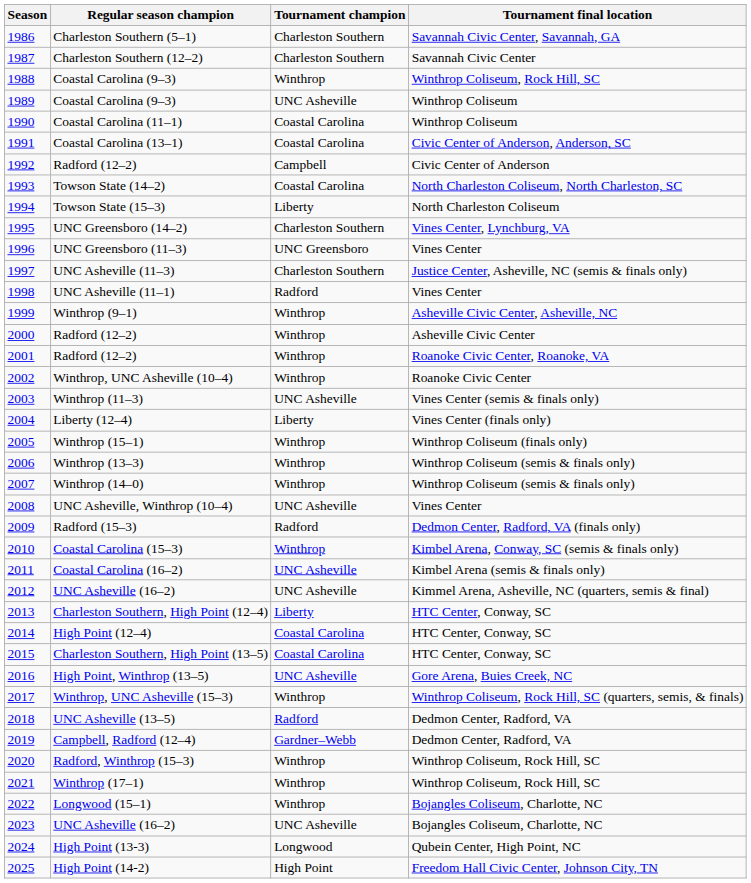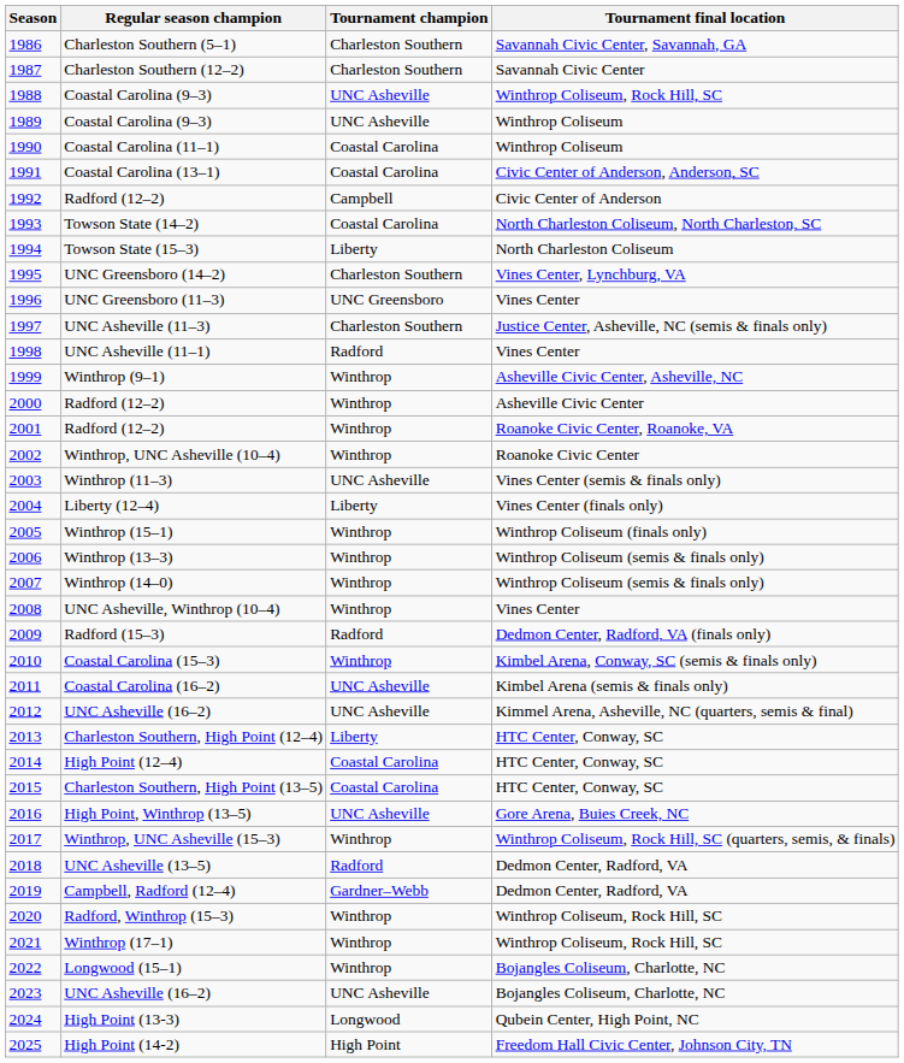 <table class="wikitable">
 <tr>
 <th>Season</th>
 <th>Regular season champion</th>
 <th>Tournament champion</th>
 <th>Tournament final location</th>
 </tr>
 <tr>
 <td><a href='#'>1986</a></td>
 <td>Charleston Southern (5–1)</td>
 <td>Charleston Southern</td>
 <td><a href='#'>Savannah Civic Center</a>, <a href='#'>Savannah, GA</a></td>
 </tr>
 <tr>
 <td><a href='#'>1987</a></td>
 <td>Charleston Southern (12–2)</td>
 <td>Charleston Southern</td>
 <td>Savannah Civic Center</td>
 </tr>
 <tr>
 <td><a href='#'>1988</a></td>
 <td>Coastal Carolina (9–3)</td>
-<td>Winthrop</td>
+<td><a href='#'>UNC Asheville</a></td>
 <td><a href='#'>Winthrop Coliseum</a>, <a href='#'>Rock Hill, SC</a></td>
 </tr>
 <tr>
 <td><a href='#'>1989</a></td>
 <td>Coastal Carolina (9–3)</td>
 <td>UNC Asheville</td>
 <td>Winthrop Coliseum</td>
 </tr>
 <tr>
 <td><a href='#'>1990</a></td>
 <td>Coastal Carolina (11–1)</td>
 <td>Coastal Carolina</td>
 <td>Winthrop Coliseum</td>
 </tr>
 <tr>
 <td><a href='#'>1991</a></td>
 <td>Coastal Carolina (13–1)</td>
 <td>Coastal Carolina</td>
 <td><a href='#'>Civic Center of Anderson</a>, <a href='#'>Anderson, SC</a></td>
 </tr>
 <tr>
 <td><a href='#'>1992</a></td>
 <td>Radford (12–2)</td>
 <td>Campbell</td>
 <td>Civic Center of Anderson</td>
 </tr>
 <tr>
 <td><a href='#'>1993</a></td>
 <td>Towson State (14–2)</td>
 <td>Coastal Carolina</td>
 <td><a href='#'>North Charleston Coliseum</a>, <a href='#'>North Charleston, SC</a></td>
 </tr>
 <tr>
 <td><a href='#'>1994</a></td>
 <td>Towson State (15–3)</td>
 <td>Liberty</td>
 <td>North Charleston Coliseum</td>
 </tr>
 <tr>
 <td><a href='#'>1995</a></td>
 <td>UNC Greensboro (14–2)</td>
 <td>Charleston Southern</td>
 <td><a href='#'>Vines Center</a>, <a href='#'>Lynchburg, VA</a></td>
 </tr>
 <tr>
 <td><a href='#'>1996</a></td>
 <td>UNC Greensboro (11–3)</td>
 <td>UNC Greensboro</td>
 <td>Vines Center</td>
 </tr>
 <tr>
 <td><a href='#'>1997</a></td>
 <td>UNC Asheville (11–3)</td>
 <td>Charleston Southern</td>
 <td><a href='#'>Justice Center</a>, Asheville, NC (semis & finals only)</td>
 </tr>
 <tr>
 <td><a href='#'>1998</a></td>
 <td>UNC Asheville (11–1)</td>
 <td>Radford</td>
 <td>Vines Center</td>
 </tr>
 <tr>
 <td><a href='#'>1999</a></td>
 <td>Winthrop (9–1)</td>
 <td>Winthrop</td>
 <td><a href='#'>Asheville Civic Center</a>, <a href='#'>Asheville, NC</a></td>
 </tr>
 <tr>
 <td><a href='#'>2000</a></td>
 <td>Radford (12–2)</td>
 <td>Winthrop</td>
 <td>Asheville Civic Center</td>
 </tr>
 <tr>
 <td><a href='#'>2001</a></td>
 <td>Radford (12–2)</td>
 <td>Winthrop</td>
 <td><a href='#'>Roanoke Civic Center</a>, <a href='#'>Roanoke, VA</a></td>
 </tr>
 <tr>
 <td><a href='#'>2002</a></td>
 <td>Winthrop, UNC Asheville (10–4)</td>
 <td>Winthrop</td>
 <td>Roanoke Civic Center</td>
 </tr>
 <tr>
 <td><a href='#'>2003</a></td>
 <td>Winthrop (11–3)</td>
 <td>UNC Asheville</td>
 <td>Vines Center (semis & finals only)</td>
 </tr>
 <tr>
 <td><a href='#'>2004</a></td>
 <td>Liberty (12–4)</td>
 <td>Liberty</td>
 <td>Vines Center (finals only)</td>
 </tr>
 <tr>
 <td><a href='#'>2005</a></td>
 <td>Winthrop (15–1)</td>
 <td>Winthrop</td>
 <td>Winthrop Coliseum (finals only)</td>
 </tr>
 <tr>
 <td><a href='#'>2006</a></td>
 <td>Winthrop (13–3)</td>
 <td>Winthrop</td>
 <td>Winthrop Coliseum (semis & finals only)</td>
 </tr>
 <tr>
 <td><a href='#'>2007</a></td>
 <td>Winthrop (14–0)</td>
 <td>Winthrop</td>
 <td>Winthrop Coliseum (semis & finals only)</td>
 </tr>
 <tr>
 <td><a href='#'>2008</a></td>
 <td>UNC Asheville, Winthrop (10–4)</td>
-<td>UNC Asheville</td>
+<td>Winthrop</td>
 <td>Vines Center</td>
 </tr>
 <tr>
 <td><a href='#'>2009</a></td>
 <td>Radford (15–3)</td>
 <td>Radford</td>
 <td><a href='#'>Dedmon Center</a>, <a href='#'>Radford, VA</a> (finals only)</td>
 </tr>
 <tr>
 <td><a href='#'>2010</a></td>
 <td><a href='#'>Coastal Carolina</a> (15–3)</td>
 <td><a href='#'>Winthrop</a></td>
 <td><a href='#'>Kimbel Arena</a>, <a href='#'>Conway, SC</a> (semis & finals only)</td>
 </tr>
 <tr>
 <td><a href='#'>2011</a></td>
 <td><a href='#'>Coastal Carolina</a> (16–2)</td>
 <td><a href='#'>UNC Asheville</a></td>
 <td>Kimbel Arena (semis & finals only)</td>
 </tr>
 <tr>
 <td><a href='#'>2012</a></td>
 <td><a href='#'>UNC Asheville</a> (16–2)</td>
 <td>UNC Asheville</td>
 <td>Kimmel Arena, Asheville, NC (quarters, semis & final)</td>
 </tr>
 <tr>
 <td><a href='#'>2013</a></td>
 <td><a href='#'>Charleston Southern</a>, <a href='#'>High Point</a> (12–4)</td>
 <td><a href='#'>Liberty</a></td>
 <td><a href='#'>HTC Center</a>, Conway, SC</td>
 </tr>
 <tr>
 <td><a href='#'>2014</a></td>
 <td><a href='#'>High Point</a> (12–4)</td>
 <td><a href='#'>Coastal Carolina</a></td>
 <td>HTC Center, Conway, SC</td>
 </tr>
 <tr>
 <td><a href='#'>2015</a></td>
 <td><a href='#'>Charleston Southern</a>, <a href='#'>High Point</a> (13–5)</td>
 <td><a href='#'>Coastal Carolina</a></td>
 <td>HTC Center, Conway, SC</td>
 </tr>
 <tr>
 <td><a href='#'>2016</a></td>
 <td><a href='#'>High Point</a>, <a href='#'>Winthrop</a> (13–5)</td>
 <td><a href='#'>UNC Asheville</a></td>
 <td><a href='#'>Gore Arena</a>, <a href='#'>Buies Creek, NC</a></td>
 </tr>
 <tr>
 <td><a href='#'>2017</a></td>
 <td><a href='#'>Winthrop</a>, <a href='#'>UNC Asheville</a> (15–3)</td>
 <td>Winthrop</td>
 <td><a href='#'>Winthrop Coliseum</a>, <a href='#'>Rock Hill, SC</a> (quarters, semis, & finals)</td>
 </tr>
 <tr>
 <td><a href='#'>2018</a></td>
 <td><a href='#'>UNC Asheville</a> (13–5)</td>
 <td><a href='#'>Radford</a></td>
 <td>Dedmon Center, Radford, VA</td>
 </tr>
 <tr>
 <td><a href='#'>2019</a></td>
 <td><a href='#'>Campbell</a>, <a href='#'>Radford</a> (12–4)</td>
 <td><a href='#'>Gardner–Webb</a></td>
 <td>Dedmon Center, Radford, VA</td>
 </tr>
 <tr>
 <td><a href='#'>2020</a></td>
 <td><a href='#'>Radford</a>, <a href='#'>Winthrop</a> (15–3)</td>
 <td>Winthrop</td>
 <td>Winthrop Coliseum, Rock Hill, SC</td>
 </tr>
 <tr>
 <td><a href='#'>2021</a></td>
 <td><a href='#'>Winthrop</a> (17–1)</td>
 <td>Winthrop</td>
 <td>Winthrop Coliseum, Rock Hill, SC</td>
 </tr>
 <tr>
 <td><a href='#'>2022</a></td>
 <td><a href='#'>Longwood</a> (15–1)</td>
 <td>Winthrop</td>
 <td><a href='#'>Bojangles Coliseum</a>, Charlotte, NC</td>
 </tr>
 <tr>
 <td><a href='#'>2023</a></td>
 <td><a href='#'>UNC Asheville</a> (16–2)</td>
 <td>UNC Asheville</td>
 <td>Bojangles Coliseum, Charlotte, NC</td>
 </tr>
 <tr>
 <td><a href='#'>2024</a></td>
 <td><a href='#'>High Point</a> (13-3)</td>
 <td>Longwood</td>
 <td>Qubein Center, High Point, NC</td>
 </tr>
 <tr>
 <td><a href='#'>2025</a></td>
 <td><a href='#'>High Point</a> (14-2)</td>
 <td>High Point</td>
 <td><a href='#'>Freedom Hall Civic Center</a>, <a href='#'>Johnson City, TN</a></td>
 </tr>
 </table>
